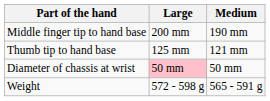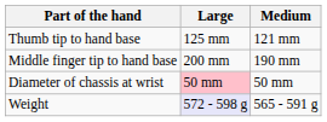 <table class="wikitable">
 <tr>
 <th>Part of the hand</th>
 <th>Large</th>
 <th>Medium</th>
 </tr>
 <tr>
+<td>Thumb tip to hand base</td>
+<td>125 mm</td>
+<td>121 mm</td>
+</tr>
+<tr>
 <td>Middle finger tip to hand base</td>
 <td>200 mm</td>
 <td>190 mm</td>
-</tr>
-<tr>
-<td>Thumb tip to hand base</td>
-<td>125 mm</td>
-<td>121 mm</td>
 </tr>
 <tr>
 <td>Diameter of chassis at wrist</td>
 <td style="background: pink;">50 mm</td>
 <td>50 mm</td>
 </tr>
 <tr>
 <td>Weight</td>
-<td>572 - 598 g</td>
+<td style="background: lavender;">572 - 598 g</td>
 <td>565 - 591 g</td>
 </tr>
 </table>
